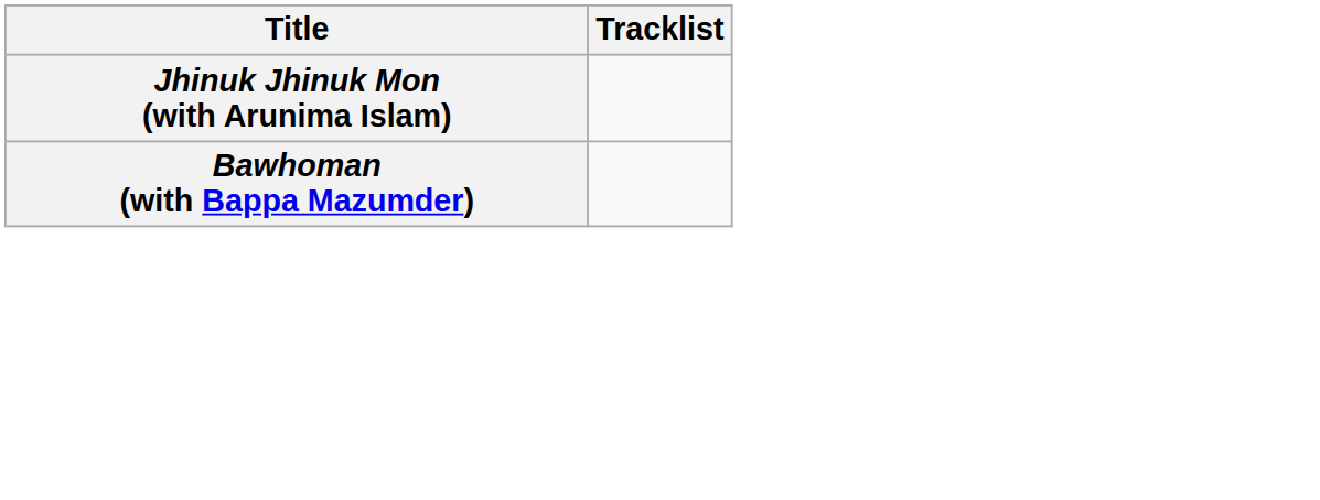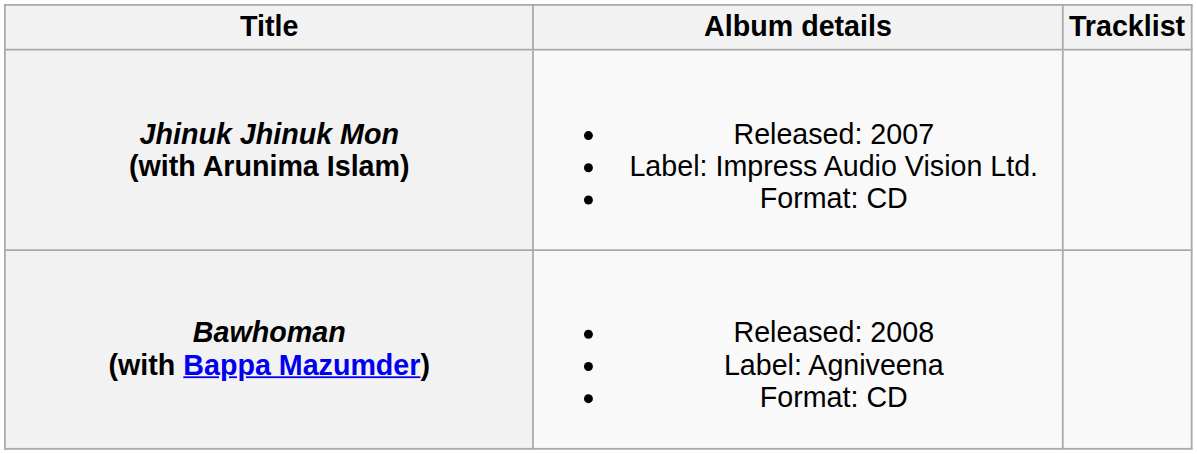 <table class="wikitable plainrowheaders" style="text-align:center;">
 <tr>
 <th scope="col" style="width:18em;">Title</th>
+<th scope="col" style="width:18em;">Album details</th>
 <th scope="col">Tracklist</th>
 </tr>
 <tr>
 <th scope="row"><em>Jhinuk Jhinuk Mon</em><br>(with Arunima Islam)</th>
+<td><br><ul><li>Released: 2007</li><li>Label: Impress Audio Vision Ltd.</li><li>Format: CD</li></ul></td>
 <td></td>
 </tr>
 <tr>
 <th scope="row"><em>Bawhoman</em><br>(with <a href='#'>Bappa Mazumder</a>)</th>
+<td><br><ul><li>Released: 2008</li><li>Label: Agniveena</li><li>Format: CD</li></ul></td>
 <td></td>
 </tr>
 </table>
